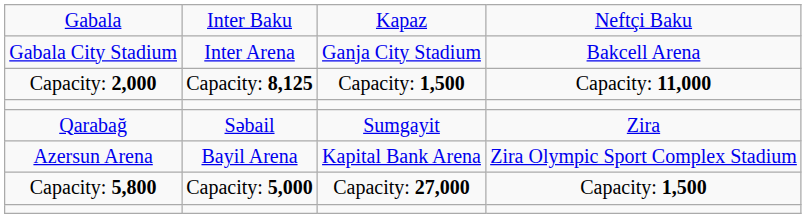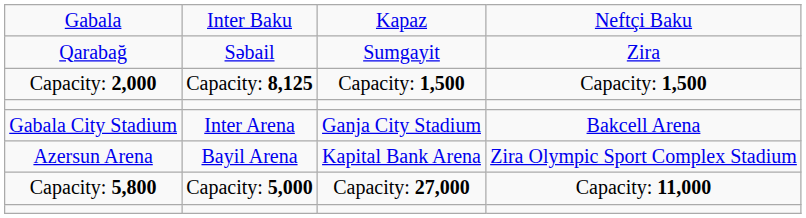 <table class="wikitable" style="text-align:center">
 <tr>
 <td><a href='#'>Gabala</a></td>
 <td><a href='#'>Inter Baku</a></td>
 <td><a href='#'>Kapaz</a></td>
 <td><a href='#'>Neftçi Baku</a></td>
 </tr>
 <tr>
-<td><a href='#'>Gabala City Stadium</a></td>
-<td><a href='#'>Inter Arena</a></td>
-<td><a href='#'>Ganja City Stadium</a></td>
-<td><a href='#'>Bakcell Arena</a></td>
+<td><a href='#'>Qarabağ</a></td>
+<td><a href='#'>Səbail</a></td>
+<td><a href='#'>Sumgayit</a></td>
+<td><a href='#'>Zira</a></td>
 </tr>
 <tr>
 <td>Capacity: <strong>2,000</strong></td>
 <td>Capacity: <strong>8,125</strong></td>
 <td>Capacity: <strong>1,500</strong></td>
-<td>Capacity: <strong>11,000</strong></td>
+<td>Capacity: <strong>1,500</strong></td>
 </tr>
 <tr>
 <td></td>
 <td></td>
 <td></td>
 <td></td>
 </tr>
 <tr>
-<td><a href='#'>Qarabağ</a></td>
-<td><a href='#'>Səbail</a></td>
-<td><a href='#'>Sumgayit</a></td>
-<td><a href='#'>Zira</a></td>
+<td><a href='#'>Gabala City Stadium</a></td>
+<td><a href='#'>Inter Arena</a></td>
+<td><a href='#'>Ganja City Stadium</a></td>
+<td><a href='#'>Bakcell Arena</a></td>
 </tr>
 <tr>
 <td><a href='#'>Azersun Arena</a></td>
 <td><a href='#'>Bayil Arena</a></td>
 <td><a href='#'>Kapital Bank Arena</a></td>
 <td><a href='#'>Zira Olympic Sport Complex Stadium</a></td>
 </tr>
 <tr>
 <td>Capacity: <strong>5,800</strong></td>
 <td>Capacity: <strong>5,000</strong></td>
 <td>Capacity: <strong>27,000</strong></td>
-<td>Capacity: <strong>1,500</strong></td>
+<td>Capacity: <strong>11,000</strong></td>
 </tr>
 <tr>
 <td></td>
 <td></td>
 <td></td>
 <td></td>
 </tr>
 </table>
